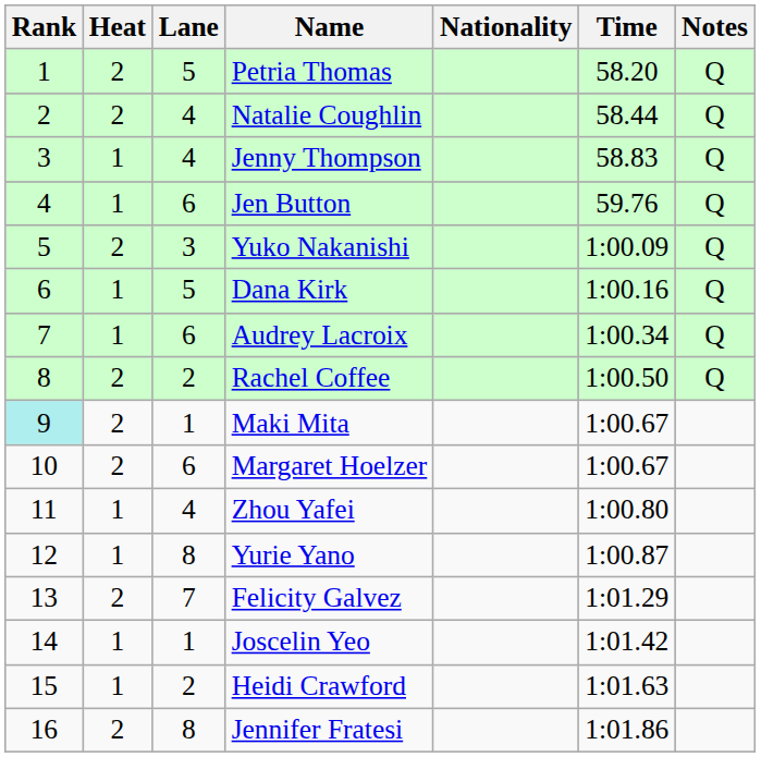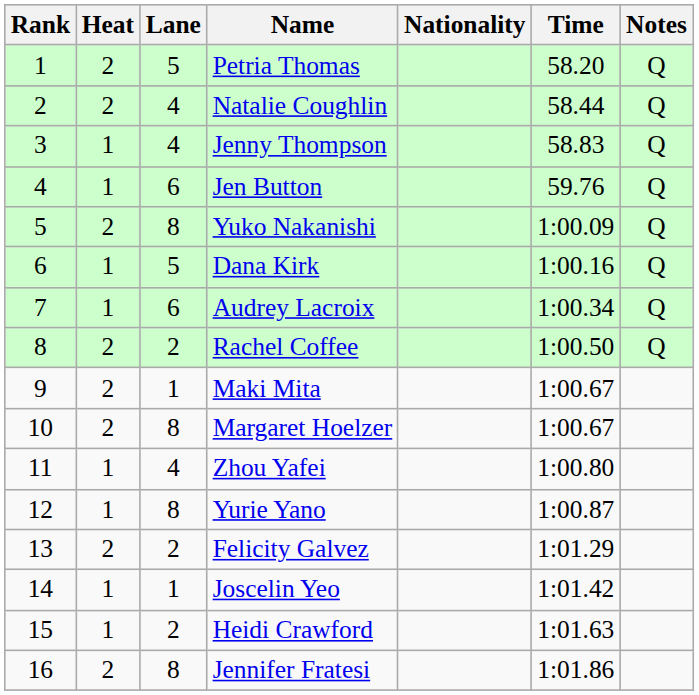 <table class="wikitable sortable" style="text-align:center">
 <tr>
 <th>Rank</th>
 <th>Heat</th>
 <th>Lane</th>
 <th>Name</th>
 <th>Nationality</th>
 <th>Time</th>
 <th>Notes</th>
 </tr>
 <tr bgcolor=ccffcc>
 <td>1</td>
 <td>2</td>
 <td>5</td>
 <td align=left><a href='#'>Petria Thomas</a></td>
 <td align=left></td>
 <td>58.20</td>
 <td>Q</td>
 </tr>
 <tr bgcolor=ccffcc>
 <td>2</td>
 <td>2</td>
 <td>4</td>
 <td align=left><a href='#'>Natalie Coughlin</a></td>
 <td align=left></td>
 <td>58.44</td>
 <td>Q</td>
 </tr>
 <tr bgcolor=ccffcc>
 <td>3</td>
 <td>1</td>
 <td>4</td>
 <td align=left><a href='#'>Jenny Thompson</a></td>
 <td align=left></td>
 <td>58.83</td>
 <td>Q</td>
 </tr>
 <tr bgcolor=ccffcc>
 <td>4</td>
 <td>1</td>
 <td>6</td>
 <td align=left><a href='#'>Jen Button</a></td>
 <td align=left></td>
 <td>59.76</td>
 <td>Q</td>
 </tr>
 <tr bgcolor=ccffcc>
 <td>5</td>
 <td>2</td>
-<td>3</td>
+<td>8</td>
 <td align=left><a href='#'>Yuko Nakanishi</a></td>
 <td align=left></td>
 <td>1:00.09</td>
 <td>Q</td>
 </tr>
 <tr bgcolor=ccffcc>
 <td>6</td>
 <td>1</td>
 <td>5</td>
 <td align=left><a href='#'>Dana Kirk</a></td>
 <td align=left></td>
 <td>1:00.16</td>
 <td>Q</td>
 </tr>
 <tr bgcolor=ccffcc>
 <td>7</td>
 <td>1</td>
 <td>6</td>
 <td align=left><a href='#'>Audrey Lacroix</a></td>
 <td align=left></td>
 <td>1:00.34</td>
 <td>Q</td>
 </tr>
 <tr bgcolor=ccffcc>
 <td>8</td>
 <td>2</td>
 <td>2</td>
 <td align=left><a href='#'>Rachel Coffee</a></td>
 <td align=left></td>
 <td>1:00.50</td>
 <td>Q</td>
 </tr>
 <tr>
-<td style="background: paleturquoise;">9</td>
+<td>9</td>
 <td>2</td>
 <td>1</td>
 <td align=left><a href='#'>Maki Mita</a></td>
 <td align=left></td>
 <td>1:00.67</td>
 <td></td>
 </tr>
 <tr>
 <td>10</td>
 <td>2</td>
-<td>6</td>
+<td>8</td>
 <td align=left><a href='#'>Margaret Hoelzer</a></td>
 <td align=left></td>
 <td>1:00.67</td>
 <td></td>
 </tr>
 <tr>
 <td>11</td>
 <td>1</td>
 <td>4</td>
 <td align=left><a href='#'>Zhou Yafei</a></td>
 <td align=left></td>
 <td>1:00.80</td>
 <td></td>
 </tr>
 <tr>
 <td>12</td>
 <td>1</td>
 <td>8</td>
 <td align=left><a href='#'>Yurie Yano</a></td>
 <td align=left></td>
 <td>1:00.87</td>
 <td></td>
 </tr>
 <tr>
 <td>13</td>
 <td>2</td>
-<td>7</td>
+<td>2</td>
 <td align=left><a href='#'>Felicity Galvez</a></td>
 <td align=left></td>
 <td>1:01.29</td>
 <td></td>
 </tr>
 <tr>
 <td>14</td>
 <td>1</td>
 <td>1</td>
 <td align=left><a href='#'>Joscelin Yeo</a></td>
 <td align=left></td>
 <td>1:01.42</td>
 <td></td>
 </tr>
 <tr>
 <td>15</td>
 <td>1</td>
 <td>2</td>
 <td align=left><a href='#'>Heidi Crawford</a></td>
 <td align=left></td>
 <td>1:01.63</td>
 <td></td>
 </tr>
 <tr>
 <td>16</td>
 <td>2</td>
 <td>8</td>
 <td align=left><a href='#'>Jennifer Fratesi</a></td>
 <td align=left></td>
 <td>1:01.86</td>
 <td></td>
 </tr>
 </table>
